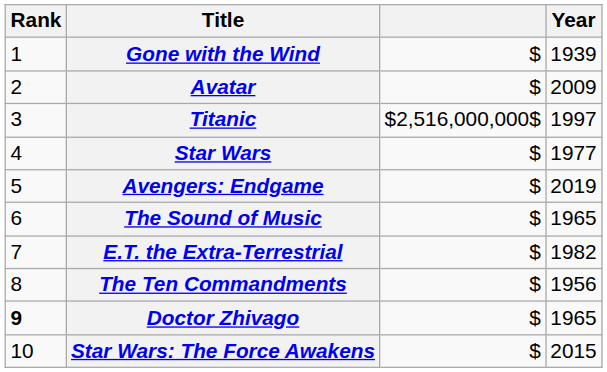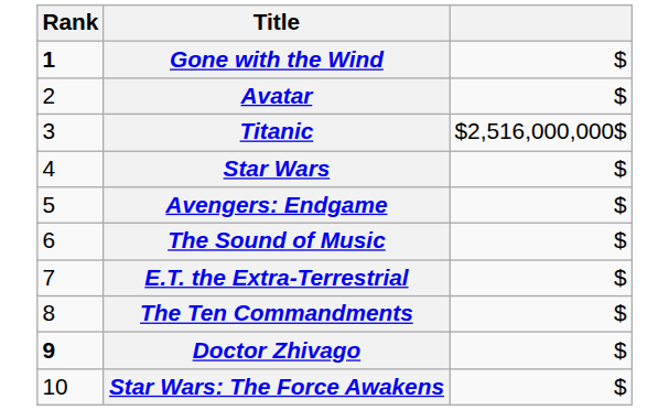 <table class="wikitable plainrowheaders" style="margin:auto; margin:auto;">
 <tr>
 <th scope="col">Rank</th>
 <th scope="col">Title</th>
 <th scope="col" data-sort-type="currency"></th>
-<th scope="col">Year</th>
 </tr>
 <tr>
-<td>1</td>
+<td><strong>1</strong></td>
 <th scope="row"><em><a href='#'>Gone with the Wind</a></em></th>
 <td style="text-align:right;">$</td>
-<td style="text-align:center;">1939</td>
 </tr>
 <tr>
 <td>2</td>
 <th scope="row"><em><a href='#'>Avatar</a></em></th>
 <td style="text-align:right;">$</td>
-<td style="text-align:center;">2009</td>
 </tr>
 <tr>
 <td>3</td>
 <th scope="row"><em><a href='#'>Titanic</a></em></th>
 <td style="text-align:right;"><span>$2,516,000,000</span>$</td>
-<td style="text-align:center;">1997</td>
 </tr>
 <tr>
 <td>4</td>
 <th scope="row"><em><a href='#'>Star Wars</a></em></th>
 <td style="text-align:right;">$</td>
-<td style="text-align:center;">1977</td>
 </tr>
 <tr>
 <td>5</td>
 <th scope="row"><em><a href='#'>Avengers: Endgame</a></em></th>
 <td style="text-align:right;">$</td>
-<td style="text-align:center;">2019</td>
 </tr>
 <tr>
 <td>6</td>
 <th scope="row"><em><a href='#'>The Sound of Music</a></em></th>
 <td style="text-align:right;">$</td>
-<td style="text-align:center;">1965</td>
 </tr>
 <tr>
 <td>7</td>
 <th scope="row"><em><a href='#'>E.T. the Extra-Terrestrial</a></em></th>
 <td style="text-align:right;">$</td>
-<td style="text-align:center;">1982</td>
 </tr>
 <tr>
 <td>8</td>
 <th scope="row"><em><a href='#'>The Ten Commandments</a></em></th>
 <td style="text-align:right;">$</td>
-<td style="text-align:center;">1956</td>
 </tr>
 <tr>
 <td><strong>9</strong></td>
 <th scope="row"><em><a href='#'>Doctor Zhivago</a></em></th>
 <td style="text-align:right;">$</td>
-<td style="text-align:center;">1965</td>
 </tr>
 <tr>
 <td>10</td>
 <th scope="row"><em><a href='#'>Star Wars: The Force Awakens</a></em></th>
 <td style="text-align:right;">$</td>
-<td style="text-align:center;">2015</td>
 </tr>
 </table>
